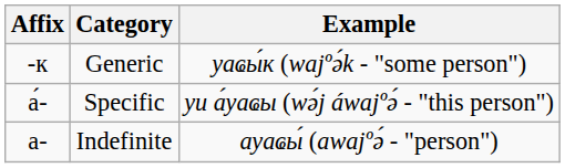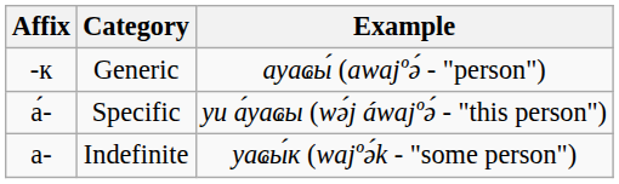 <table class="wikitable" style="text-align:center">
 <tr>
 <th>Affix</th>
 <th>Category</th>
 <th>Example</th>
 </tr>
 <tr>
 <td>-к</td>
 <td>Generic</td>
-<td><em>уаҩы́к</em> (<em>wajºә́k</em> - "some person")</td>
+<td><em>ауаҩы́</em> (<em>awajºә́</em> - "person")</td>
 </tr>
 <tr>
 <td>а́-</td>
 <td>Specific</td>
 <td><em>уи а́уаҩы</em> (<em>wә́j áwajºә́</em> - "this person")</td>
 </tr>
 <tr>
 <td>а-</td>
 <td>Indefinite</td>
-<td><em>ауаҩы́</em> (<em>awajºә́</em> - "person")</td>
+<td><em>уаҩы́к</em> (<em>wajºә́k</em> - "some person")</td>
 </tr>
 </table>
